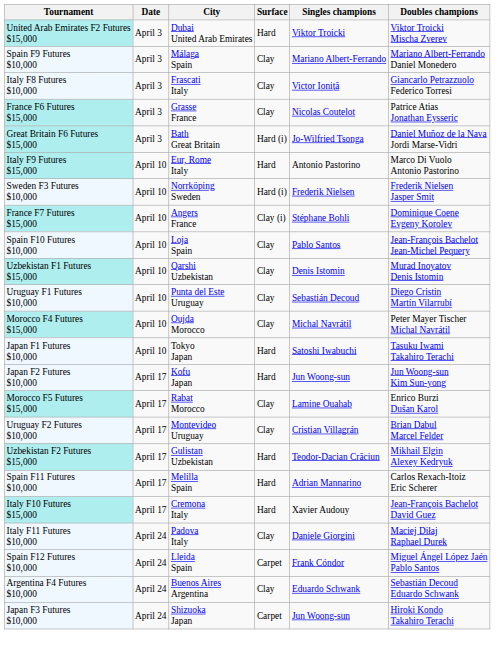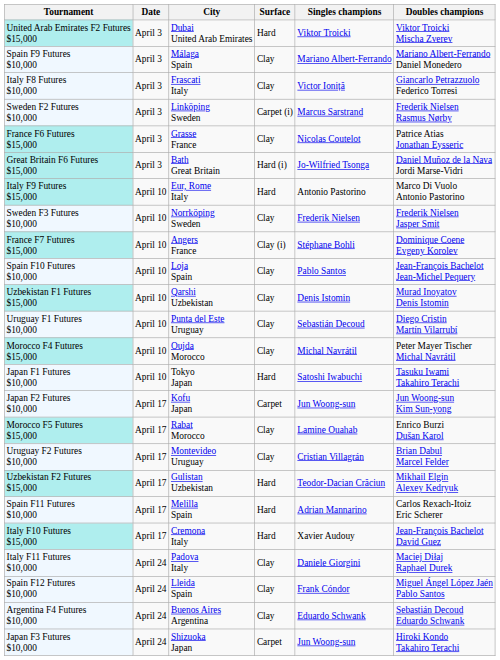 <table class="sortable wikitable" style="font-size:90%">
 <tr>
 <th>Tournament</th>
 <th>Date</th>
 <th>City</th>
 <th>Surface</th>
 <th>Singles champions</th>
 <th>Doubles champions</th>
 </tr>
 <tr>
 <td style="background:#afeeee;">United Arab Emirates F2 Futures<br>$15,000</td>
 <td>April 3</td>
 <td><a href='#'>Dubai</a><br>United Arab Emirates</td>
 <td>Hard</td>
 <td> <a href='#'>Viktor Troicki</a></td>
 <td> <a href='#'>Viktor Troicki</a><br> <a href='#'>Mischa Zverev</a></td>
 </tr>
 <tr>
 <td style="background:#f0f8ff;">Spain F9 Futures<br>$10,000</td>
 <td>April 3</td>
 <td><a href='#'>Málaga</a><br>Spain</td>
 <td>Clay</td>
 <td> <a href='#'>Mariano Albert-Ferrando</a></td>
 <td> <a href='#'>Mariano Albert-Ferrando</a><br> Daniel Monedero</td>
 </tr>
 <tr>
 <td style="background:#f0f8ff;">Italy F8 Futures<br>$10,000</td>
 <td>April 3</td>
 <td><a href='#'>Frascati</a><br>Italy</td>
 <td>Clay</td>
 <td> <a href='#'>Victor Ioniță</a></td>
 <td> <a href='#'>Giancarlo Petrazzuolo</a><br> Federico Torresi</td>
 </tr>
 <tr>
+<td style="background:#f0f8ff;">Sweden F2 Futures<br>$10,000</td>
+<td>April 3</td>
+<td><a href='#'>Linköping</a><br>Sweden</td>
+<td>Carpet (i)</td>
+<td> <a href='#'>Marcus Sarstrand</a></td>
+<td> <a href='#'>Frederik Nielsen</a><br> <a href='#'>Rasmus Nørby</a></td>
+</tr>
+<tr>
 <td style="background:#afeeee;">France F6 Futures<br>$15,000</td>
 <td>April 3</td>
 <td><a href='#'>Grasse</a><br>France</td>
 <td>Clay</td>
 <td> <a href='#'>Nicolas Coutelot</a></td>
 <td> Patrice Atias<br> <a href='#'>Jonathan Eysseric</a></td>
 </tr>
 <tr>
 <td style="background:#afeeee;">Great Britain F6 Futures<br>$15,000</td>
 <td>April 3</td>
 <td><a href='#'>Bath</a><br>Great Britain</td>
 <td>Hard (i)</td>
 <td> <a href='#'>Jo-Wilfried Tsonga</a></td>
 <td> <a href='#'>Daniel Muñoz de la Nava</a><br> Jordi Marse-Vidri</td>
 </tr>
 <tr>
 <td style="background:#afeeee;">Italy F9 Futures<br>$15,000</td>
 <td>April 10</td>
 <td><a href='#'>Eur, Rome</a><br>Italy</td>
 <td>Hard</td>
 <td> Antonio Pastorino</td>
 <td> Marco Di Vuolo<br> Antonio Pastorino</td>
 </tr>
 <tr>
 <td style="background:#f0f8ff;">Sweden F3 Futures<br>$10,000</td>
 <td>April 10</td>
 <td><a href='#'>Norrköping</a><br>Sweden</td>
-<td>Hard (i)</td>
+<td>Clay</td>
 <td> <a href='#'>Frederik Nielsen</a></td>
 <td> <a href='#'>Frederik Nielsen</a><br> <a href='#'>Jasper Smit</a></td>
 </tr>
 <tr>
 <td style="background:#afeeee;">France F7 Futures<br>$15,000</td>
 <td>April 10</td>
 <td><a href='#'>Angers</a><br>France</td>
 <td>Clay (i)</td>
 <td> <a href='#'>Stéphane Bohli</a></td>
 <td> <a href='#'>Dominique Coene</a><br> <a href='#'>Evgeny Korolev</a></td>
 </tr>
 <tr>
 <td style="background:#f0f8ff;">Spain F10 Futures<br>$10,000</td>
 <td>April 10</td>
 <td><a href='#'>Loja</a><br>Spain</td>
 <td>Clay</td>
 <td> <a href='#'>Pablo Santos</a></td>
 <td> <a href='#'>Jean-François Bachelot</a><br> <a href='#'>Jean-Michel Pequery</a></td>
 </tr>
 <tr>
 <td style="background:#afeeee;">Uzbekistan F1 Futures<br>$15,000</td>
 <td>April 10</td>
 <td><a href='#'>Qarshi</a><br>Uzbekistan</td>
 <td>Clay</td>
 <td> <a href='#'>Denis Istomin</a></td>
 <td> <a href='#'>Murad Inoyatov</a><br> <a href='#'>Denis Istomin</a></td>
 </tr>
 <tr>
 <td style="background:#f0f8ff;">Uruguay F1 Futures<br>$10,000</td>
 <td>April 10</td>
 <td><a href='#'>Punta del Este</a><br>Uruguay</td>
 <td>Clay</td>
 <td> <a href='#'>Sebastián Decoud</a></td>
 <td> <a href='#'>Diego Cristin</a><br> <a href='#'>Martín Vilarrubí</a></td>
 </tr>
 <tr>
 <td style="background:#afeeee;">Morocco F4 Futures<br>$15,000</td>
 <td>April 10</td>
 <td><a href='#'>Oujda</a><br>Morocco</td>
 <td>Clay</td>
 <td> <a href='#'>Michal Navrátil</a></td>
 <td> Peter Mayer Tischer<br> <a href='#'>Michal Navrátil</a></td>
 </tr>
 <tr>
 <td style="background:#f0f8ff;">Japan F1 Futures<br>$10,000</td>
 <td>April 10</td>
 <td>Tokyo<br>Japan</td>
 <td>Hard</td>
 <td> <a href='#'>Satoshi Iwabuchi</a></td>
 <td> <a href='#'>Tasuku Iwami</a><br> <a href='#'>Takahiro Terachi</a></td>
 </tr>
 <tr>
 <td style="background:#f0f8ff;">Japan F2 Futures<br>$10,000</td>
 <td>April 17</td>
 <td><a href='#'>Kofu</a><br>Japan</td>
-<td>Hard</td>
+<td>Carpet</td>
 <td> <a href='#'>Jun Woong-sun</a></td>
 <td> <a href='#'>Jun Woong-sun</a><br> <a href='#'>Kim Sun-yong</a></td>
 </tr>
 <tr>
 <td style="background:#afeeee;">Morocco F5 Futures<br>$15,000</td>
 <td>April 17</td>
 <td><a href='#'>Rabat</a><br>Morocco</td>
 <td>Clay</td>
 <td> <a href='#'>Lamine Ouahab</a></td>
 <td> Enrico Burzi<br> <a href='#'>Dušan Karol</a></td>
 </tr>
 <tr>
 <td style="background:#f0f8ff;">Uruguay F2 Futures<br>$10,000</td>
 <td>April 17</td>
 <td><a href='#'>Montevideo</a><br>Uruguay</td>
 <td>Clay</td>
 <td> <a href='#'>Cristian Villagrán</a></td>
 <td> <a href='#'>Brian Dabul</a><br> <a href='#'>Marcel Felder</a></td>
 </tr>
 <tr>
 <td style="background:#afeeee;">Uzbekistan F2 Futures<br>$15,000</td>
 <td>April 17</td>
 <td><a href='#'>Gulistan</a><br>Uzbekistan</td>
 <td>Hard</td>
 <td> <a href='#'>Teodor-Dacian Crăciun</a></td>
 <td> <a href='#'>Mikhail Elgin</a><br> <a href='#'>Alexey Kedryuk</a></td>
 </tr>
 <tr>
 <td style="background:#f0f8ff;">Spain F11 Futures<br>$10,000</td>
 <td>April 17</td>
 <td><a href='#'>Melilla</a><br>Spain</td>
 <td>Hard</td>
 <td> <a href='#'>Adrian Mannarino</a></td>
 <td> Carlos Rexach-Itoiz<br> Eric Scherer</td>
 </tr>
 <tr>
 <td style="background:#afeeee;">Italy F10 Futures<br>$15,000</td>
 <td>April 17</td>
 <td><a href='#'>Cremona</a><br>Italy</td>
 <td>Hard</td>
 <td> Xavier Audouy</td>
 <td> <a href='#'>Jean-François Bachelot</a><br> <a href='#'>David Guez</a></td>
 </tr>
 <tr>
 <td style="background:#f0f8ff;">Italy F11 Futures<br>$10,000</td>
 <td>April 24</td>
 <td><a href='#'>Padova</a><br>Italy</td>
 <td>Clay</td>
 <td> <a href='#'>Daniele Giorgini</a></td>
 <td> <a href='#'>Maciej Diłaj</a><br> <a href='#'>Raphael Durek</a></td>
 </tr>
 <tr>
 <td style="background:#f0f8ff;">Spain F12 Futures<br>$10,000</td>
 <td>April 24</td>
 <td><a href='#'>Lleida</a><br>Spain</td>
-<td>Carpet</td>
+<td>Clay</td>
 <td> <a href='#'>Frank Cóndor</a></td>
 <td> <a href='#'>Miguel Ángel López Jaén</a><br> <a href='#'>Pablo Santos</a></td>
 </tr>
 <tr>
 <td style="background:#f0f8ff;">Argentina F4 Futures<br>$10,000</td>
 <td>April 24</td>
 <td><a href='#'>Buenos Aires</a><br>Argentina</td>
 <td>Clay</td>
 <td> <a href='#'>Eduardo Schwank</a></td>
 <td> <a href='#'>Sebastián Decoud</a><br> <a href='#'>Eduardo Schwank</a></td>
 </tr>
 <tr>
 <td style="background:#f0f8ff;">Japan F3 Futures<br>$10,000</td>
 <td>April 24</td>
 <td><a href='#'>Shizuoka</a><br>Japan</td>
 <td>Carpet</td>
 <td> <a href='#'>Jun Woong-sun</a></td>
 <td> <a href='#'>Hiroki Kondo</a><br> <a href='#'>Takahiro Terachi</a></td>
 </tr>
 </table>
